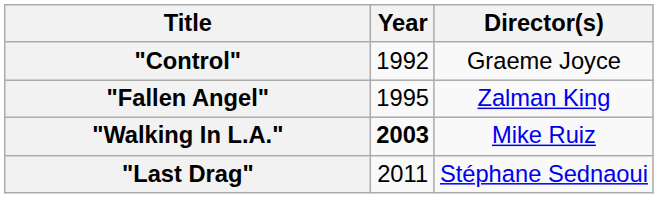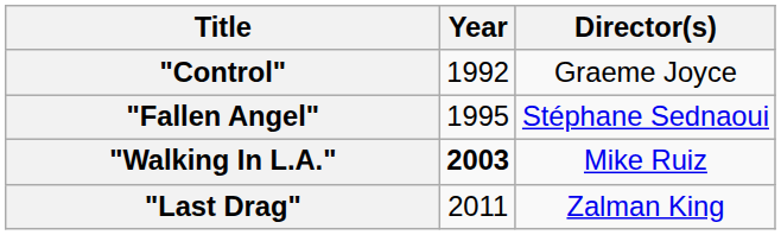 <table class="wikitable plainrowheaders" style="text-align:center;">
 <tr>
 <th scope="col" style="width:15em;">Title</th>
 <th scope="col">Year</th>
 <th scope="col">Director(s)</th>
 </tr>
 <tr>
 <th scope="row">"Control"</th>
 <td rowspan="1">1992</td>
 <td>Graeme Joyce</td>
 </tr>
 <tr>
 <th scope="row">"Fallen Angel"</th>
 <td rowspan="1">1995</td>
-<td><a href='#'>Zalman King</a></td>
+<td><a href='#'>Stéphane Sednaoui</a></td>
 </tr>
 <tr>
 <th scope="row">"Walking In L.A."</th>
 <td rowspan="1"><strong>2003</strong></td>
 <td><a href='#'>Mike Ruiz</a></td>
 </tr>
 <tr>
 <th scope="row">"Last Drag"</th>
 <td rowspan="1">2011</td>
-<td><a href='#'>Stéphane Sednaoui</a></td>
+<td><a href='#'>Zalman King</a></td>
 </tr>
 </table>
